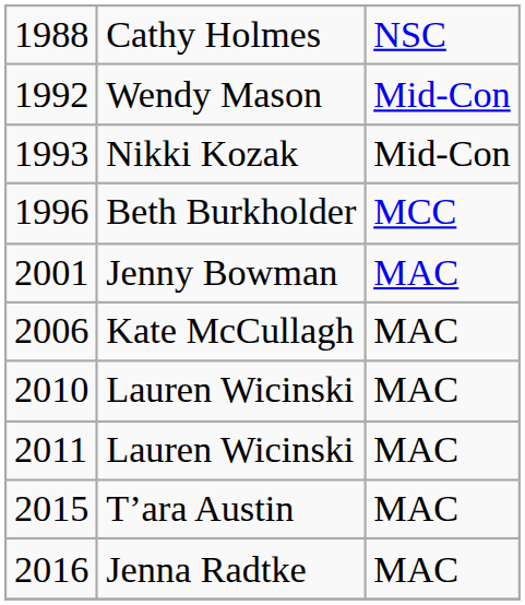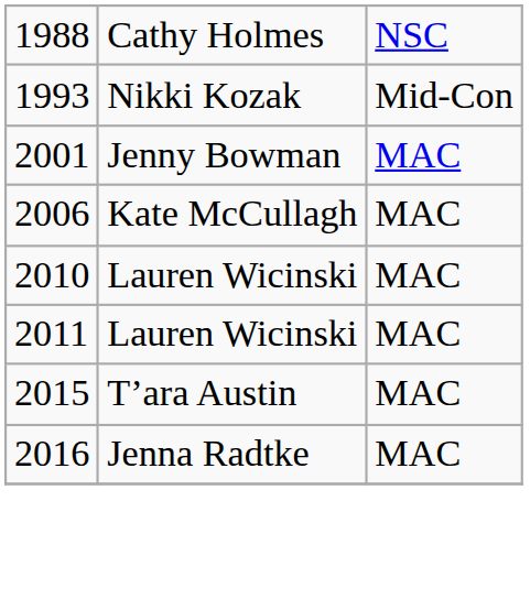 <table class="wikitable">
 <tr>
 <td>1988</td>
 <td>Cathy Holmes</td>
 <td><a href='#'>NSC</a></td>
 </tr>
 <tr>
-<td>1992</td>
-<td>Wendy Mason</td>
-<td><a href='#'>Mid-Con</a></td>
-</tr>
-<tr>
 <td>1993</td>
 <td>Nikki Kozak</td>
 <td>Mid-Con</td>
-</tr>
-<tr>
-<td>1996</td>
-<td>Beth Burkholder</td>
-<td><a href='#'>MCC</a></td>
 </tr>
 <tr>
 <td>2001</td>
 <td>Jenny Bowman</td>
 <td><a href='#'>MAC</a></td>
 </tr>
 <tr>
 <td>2006</td>
 <td>Kate McCullagh</td>
 <td>MAC</td>
 </tr>
 <tr>
 <td>2010</td>
 <td>Lauren Wicinski</td>
 <td>MAC</td>
 </tr>
 <tr>
 <td>2011</td>
 <td>Lauren Wicinski</td>
 <td>MAC</td>
 </tr>
 <tr>
 <td>2015</td>
 <td>T’ara Austin</td>
 <td>MAC</td>
 </tr>
 <tr>
 <td>2016</td>
 <td>Jenna Radtke</td>
 <td>MAC</td>
 </tr>
 <tr>
 </tr>
 </table>
